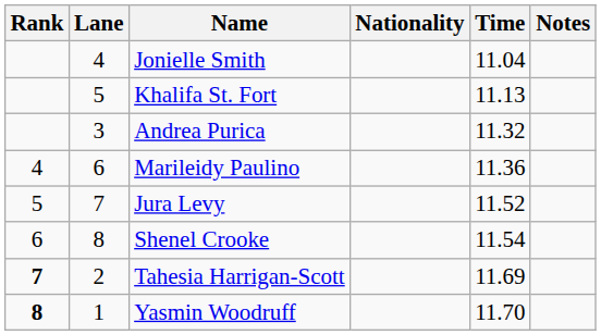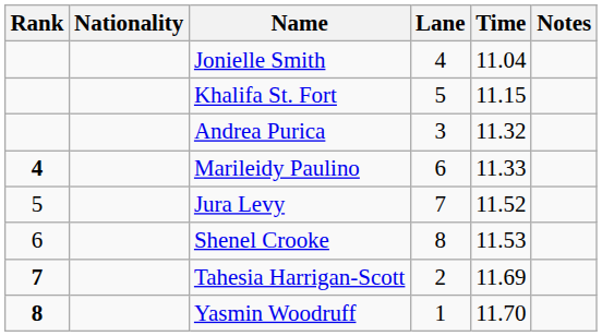 <table class="wikitable sortable" style="text-align:center">
 <tr>
 <th>Rank</th>
+<th>Nationality</th>
+<th>Name</th>
 <th>Lane</th>
-<th>Name</th>
-<th>Nationality</th>
 <th>Time</th>
 <th>Notes</th>
 </tr>
 <tr>
 <td></td>
+<td align=left></td>
+<td align=left><a href='#'>Jonielle Smith</a></td>
 <td>4</td>
-<td align=left><a href='#'>Jonielle Smith</a></td>
-<td align=left></td>
 <td>11.04</td>
 <td></td>
 </tr>
 <tr>
 <td></td>
+<td align=left></td>
+<td align=left><a href='#'>Khalifa St. Fort</a></td>
 <td>5</td>
-<td align=left><a href='#'>Khalifa St. Fort</a></td>
-<td align=left></td>
-<td>11.13</td>
+<td>11.15</td>
 <td></td>
 </tr>
 <tr>
 <td></td>
+<td align=left></td>
+<td align=left><a href='#'>Andrea Purica</a></td>
 <td>3</td>
-<td align=left><a href='#'>Andrea Purica</a></td>
-<td align=left></td>
 <td>11.32</td>
 <td></td>
 </tr>
 <tr>
-<td>4</td>
+<td><strong>4</strong></td>
+<td align=left></td>
+<td align=left><a href='#'>Marileidy Paulino</a></td>
 <td>6</td>
-<td align=left><a href='#'>Marileidy Paulino</a></td>
-<td align=left></td>
-<td>11.36</td>
+<td>11.33</td>
 <td></td>
 </tr>
 <tr>
 <td>5</td>
+<td align=left></td>
+<td align=left><a href='#'>Jura Levy</a></td>
 <td>7</td>
-<td align=left><a href='#'>Jura Levy</a></td>
-<td align=left></td>
 <td>11.52</td>
 <td></td>
 </tr>
 <tr>
 <td>6</td>
+<td align=left></td>
+<td align=left><a href='#'>Shenel Crooke</a></td>
 <td>8</td>
-<td align=left><a href='#'>Shenel Crooke</a></td>
-<td align=left></td>
-<td>11.54</td>
+<td>11.53</td>
 <td></td>
 </tr>
 <tr>
 <td><strong>7</strong></td>
+<td align=left></td>
+<td align=left><a href='#'>Tahesia Harrigan-Scott</a></td>
 <td>2</td>
-<td align=left><a href='#'>Tahesia Harrigan-Scott</a></td>
-<td align=left></td>
 <td>11.69</td>
 <td></td>
 </tr>
 <tr>
 <td><strong>8</strong></td>
+<td align=left></td>
+<td align=left><a href='#'>Yasmin Woodruff</a></td>
 <td>1</td>
-<td align=left><a href='#'>Yasmin Woodruff</a></td>
-<td align=left></td>
 <td>11.70</td>
 <td></td>
 </tr>
 </table>
